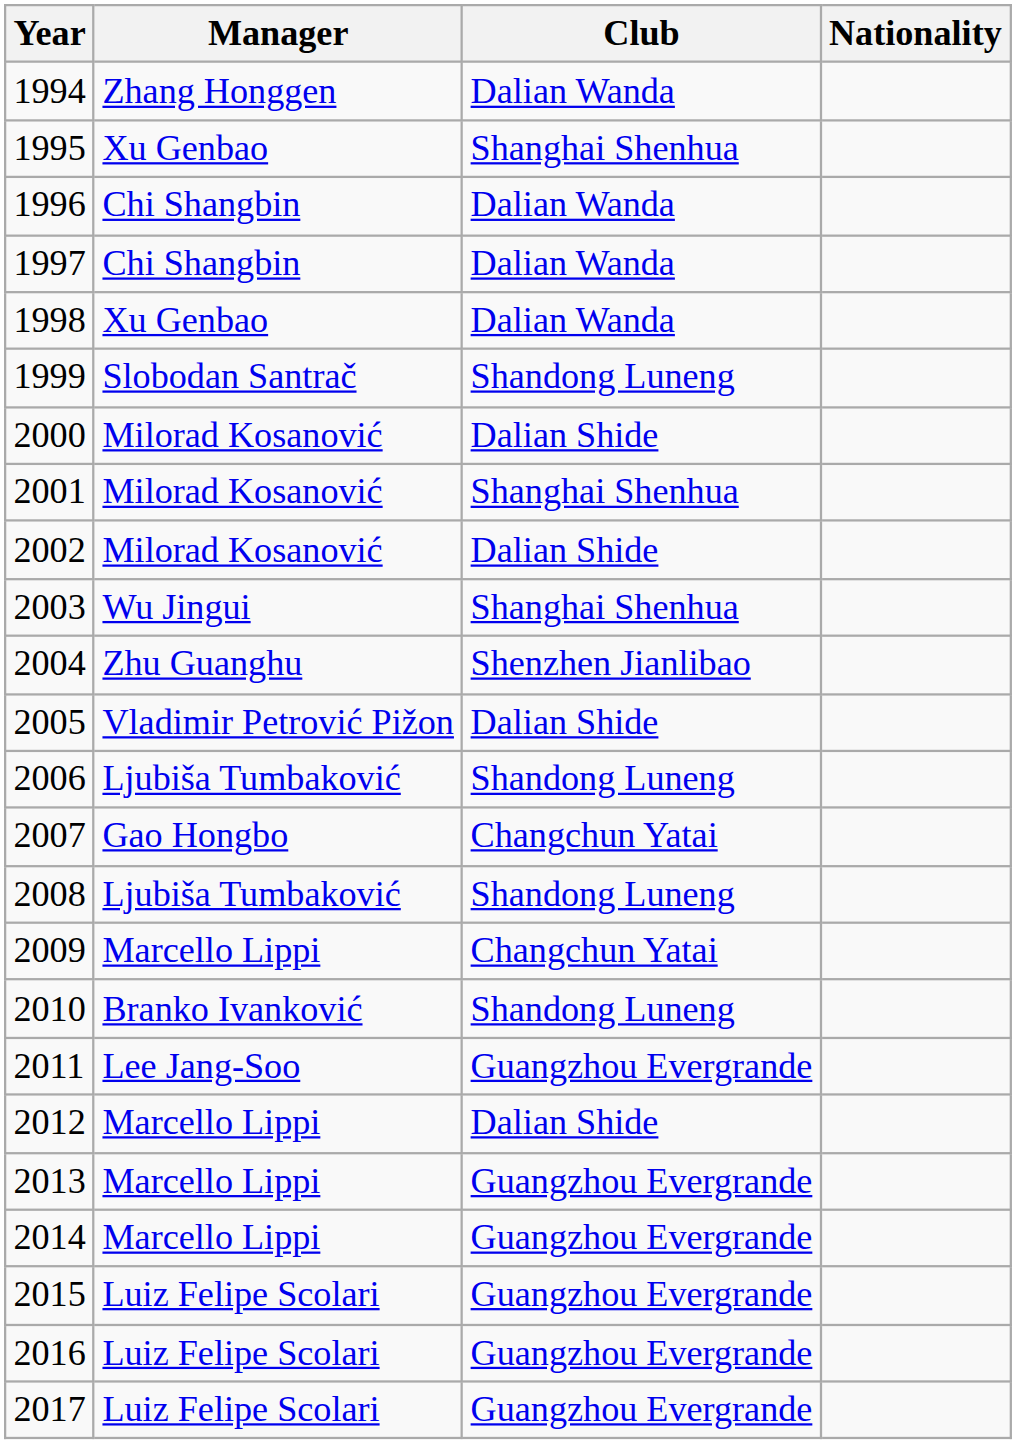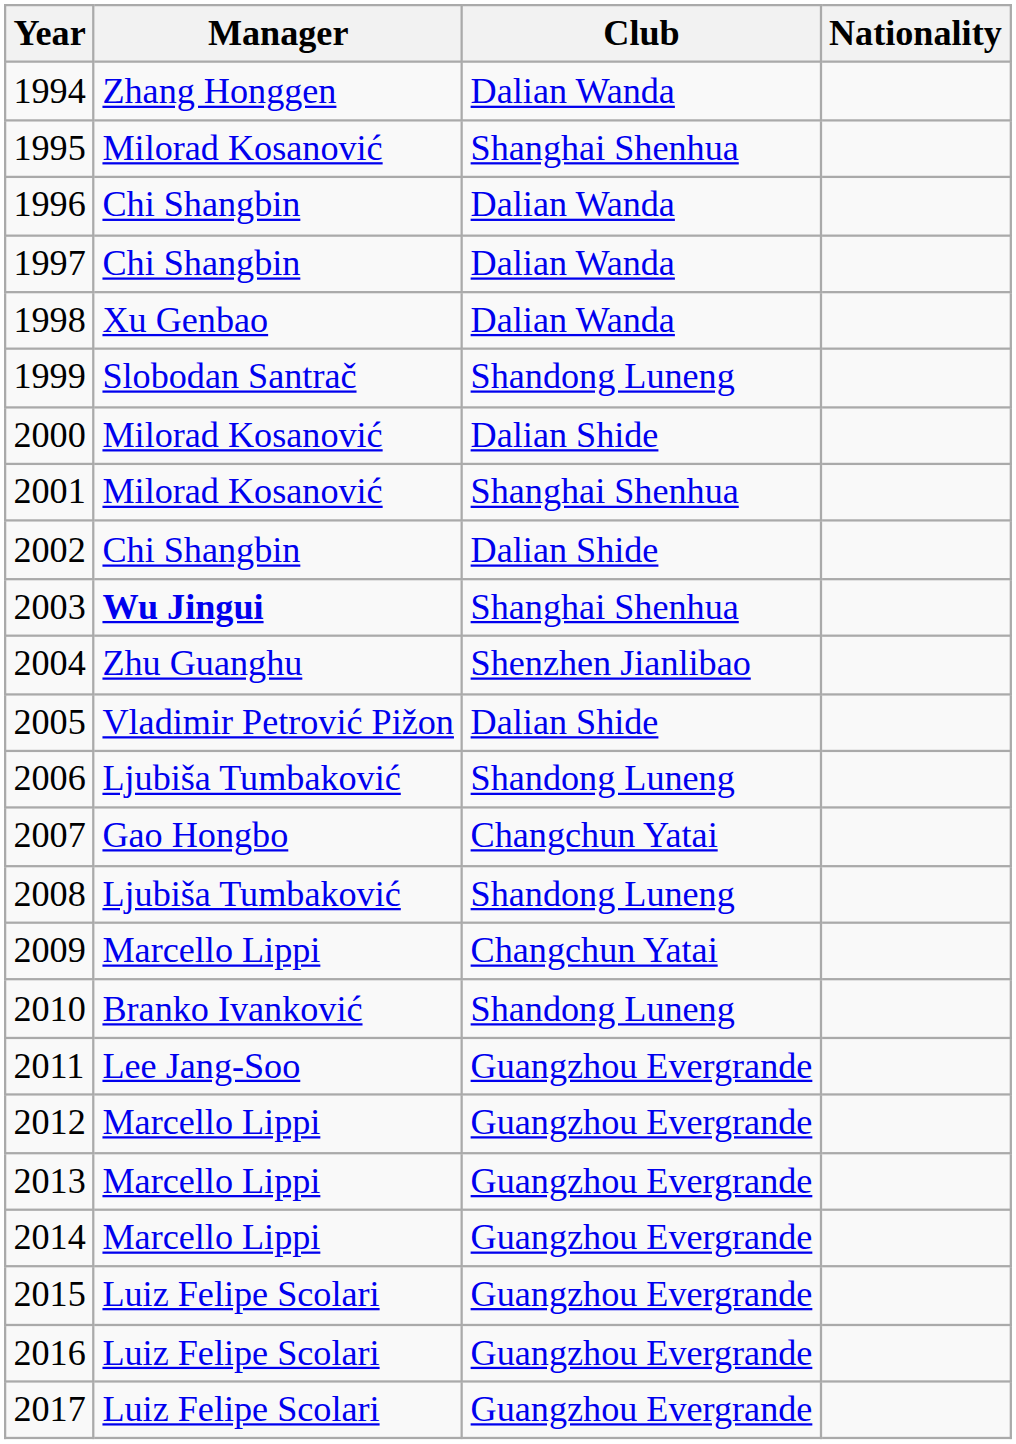 <table class="wikitable">
 <tr>
 <th>Year</th>
 <th>Manager</th>
 <th>Club</th>
 <th>Nationality</th>
 </tr>
 <tr>
 <td>1994</td>
 <td><a href='#'>Zhang Honggen</a></td>
 <td><a href='#'>Dalian Wanda</a></td>
 <td></td>
 </tr>
 <tr>
 <td>1995</td>
-<td><a href='#'>Xu Genbao</a></td>
+<td><a href='#'>Milorad Kosanović</a></td>
 <td><a href='#'>Shanghai Shenhua</a></td>
 <td></td>
 </tr>
 <tr>
 <td>1996</td>
 <td><a href='#'>Chi Shangbin</a></td>
 <td><a href='#'>Dalian Wanda</a></td>
 <td></td>
 </tr>
 <tr>
 <td>1997</td>
 <td><a href='#'>Chi Shangbin</a></td>
 <td><a href='#'>Dalian Wanda</a></td>
 <td></td>
 </tr>
 <tr>
 <td>1998</td>
 <td><a href='#'>Xu Genbao</a></td>
 <td><a href='#'>Dalian Wanda</a></td>
 <td></td>
 </tr>
 <tr>
 <td>1999</td>
 <td><a href='#'>Slobodan Santrač</a></td>
 <td><a href='#'>Shandong Luneng</a></td>
 <td></td>
 </tr>
 <tr>
 <td>2000</td>
 <td><a href='#'>Milorad Kosanović</a></td>
 <td><a href='#'>Dalian Shide</a></td>
 <td></td>
 </tr>
 <tr>
 <td>2001</td>
 <td><a href='#'>Milorad Kosanović</a></td>
 <td><a href='#'>Shanghai Shenhua</a></td>
 <td></td>
 </tr>
 <tr>
 <td>2002</td>
-<td><a href='#'>Milorad Kosanović</a></td>
+<td><a href='#'>Chi Shangbin</a></td>
 <td><a href='#'>Dalian Shide</a></td>
 <td></td>
 </tr>
 <tr>
 <td>2003</td>
-<td><a href='#'>Wu Jingui</a></td>
+<td><strong><a href='#'>Wu Jingui</a></strong></td>
 <td><a href='#'>Shanghai Shenhua</a></td>
 <td></td>
 </tr>
 <tr>
 <td>2004</td>
 <td><a href='#'>Zhu Guanghu</a></td>
 <td><a href='#'>Shenzhen Jianlibao</a></td>
 <td></td>
 </tr>
 <tr>
 <td>2005</td>
 <td><a href='#'>Vladimir Petrović Pižon</a></td>
 <td><a href='#'>Dalian Shide</a></td>
 <td></td>
 </tr>
 <tr>
 <td>2006</td>
 <td><a href='#'>Ljubiša Tumbaković</a></td>
 <td><a href='#'>Shandong Luneng</a></td>
 <td></td>
 </tr>
 <tr>
 <td>2007</td>
 <td><a href='#'>Gao Hongbo</a></td>
 <td><a href='#'>Changchun Yatai</a></td>
 <td></td>
 </tr>
 <tr>
 <td>2008</td>
 <td><a href='#'>Ljubiša Tumbaković</a></td>
 <td><a href='#'>Shandong Luneng</a></td>
 <td></td>
 </tr>
 <tr>
 <td>2009</td>
 <td><a href='#'>Marcello Lippi</a></td>
 <td><a href='#'>Changchun Yatai</a></td>
 <td></td>
 </tr>
 <tr>
 <td>2010</td>
 <td><a href='#'>Branko Ivanković</a></td>
 <td><a href='#'>Shandong Luneng</a></td>
 <td></td>
 </tr>
 <tr>
 <td>2011</td>
 <td><a href='#'>Lee Jang-Soo</a></td>
 <td><a href='#'>Guangzhou Evergrande</a></td>
 <td></td>
 </tr>
 <tr>
 <td>2012</td>
 <td><a href='#'>Marcello Lippi</a></td>
-<td><a href='#'>Dalian Shide</a></td>
+<td><a href='#'>Guangzhou Evergrande</a></td>
 <td></td>
 </tr>
 <tr>
 <td>2013</td>
 <td><a href='#'>Marcello Lippi</a></td>
 <td><a href='#'>Guangzhou Evergrande</a></td>
 <td></td>
 </tr>
 <tr>
 <td>2014</td>
 <td><a href='#'>Marcello Lippi</a></td>
 <td><a href='#'>Guangzhou Evergrande</a></td>
 <td></td>
 </tr>
 <tr>
 <td>2015</td>
 <td><a href='#'>Luiz Felipe Scolari</a></td>
 <td><a href='#'>Guangzhou Evergrande</a></td>
 <td></td>
 </tr>
 <tr>
 <td>2016</td>
 <td><a href='#'>Luiz Felipe Scolari</a></td>
 <td><a href='#'>Guangzhou Evergrande</a></td>
 <td></td>
 </tr>
 <tr>
 <td>2017</td>
 <td><a href='#'>Luiz Felipe Scolari</a></td>
 <td><a href='#'>Guangzhou Evergrande</a></td>
 <td></td>
 </tr>
 </table>
